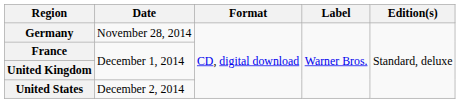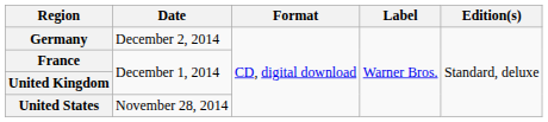 <table class="wikitable plainrowheaders">
 <tr>
 <th scope="col">Region</th>
 <th scope="col">Date</th>
 <th scope="col">Format</th>
 <th scope="col">Label</th>
 <th scope="col">Edition(s)</th>
 </tr>
 <tr>
 <th scope="row">Germany</th>
-<td>November 28, 2014</td>
+<td>December 2, 2014</td>
 <td rowspan="4"><a href='#'>CD</a>, <a href='#'>digital download</a></td>
 <td rowspan="4"><a href='#'>Warner Bros.</a></td>
 <td rowspan="4">Standard, deluxe</td>
 </tr>
 <tr>
 <th scope="row">France</th>
 <td rowspan="2">December 1, 2014</td>
 </tr>
 <tr>
 <th scope="row">United Kingdom</th>
 </tr>
 <tr>
 <th scope="row">United States</th>
-<td>December 2, 2014</td>
+<td>November 28, 2014</td>
 </tr>
 </table>
